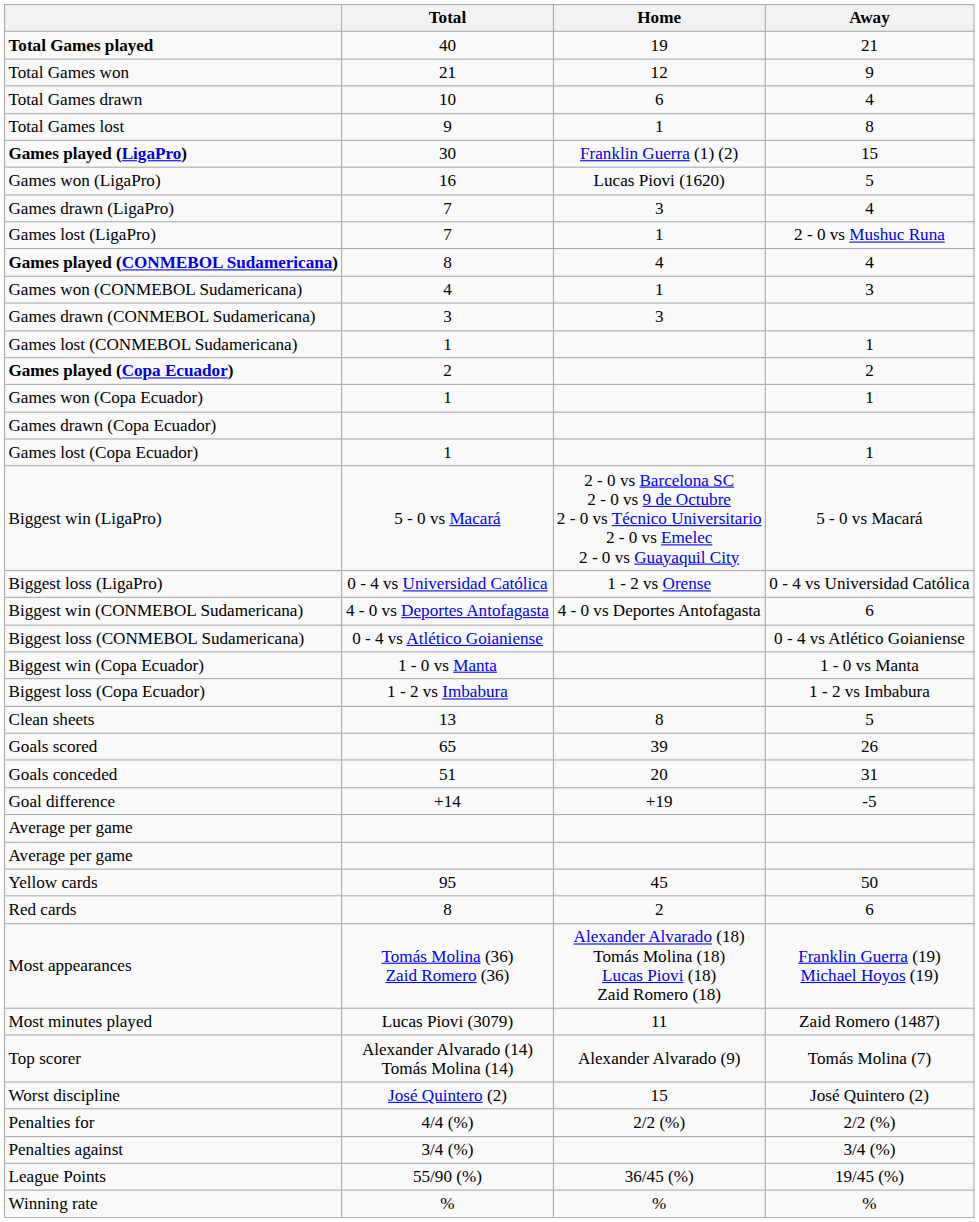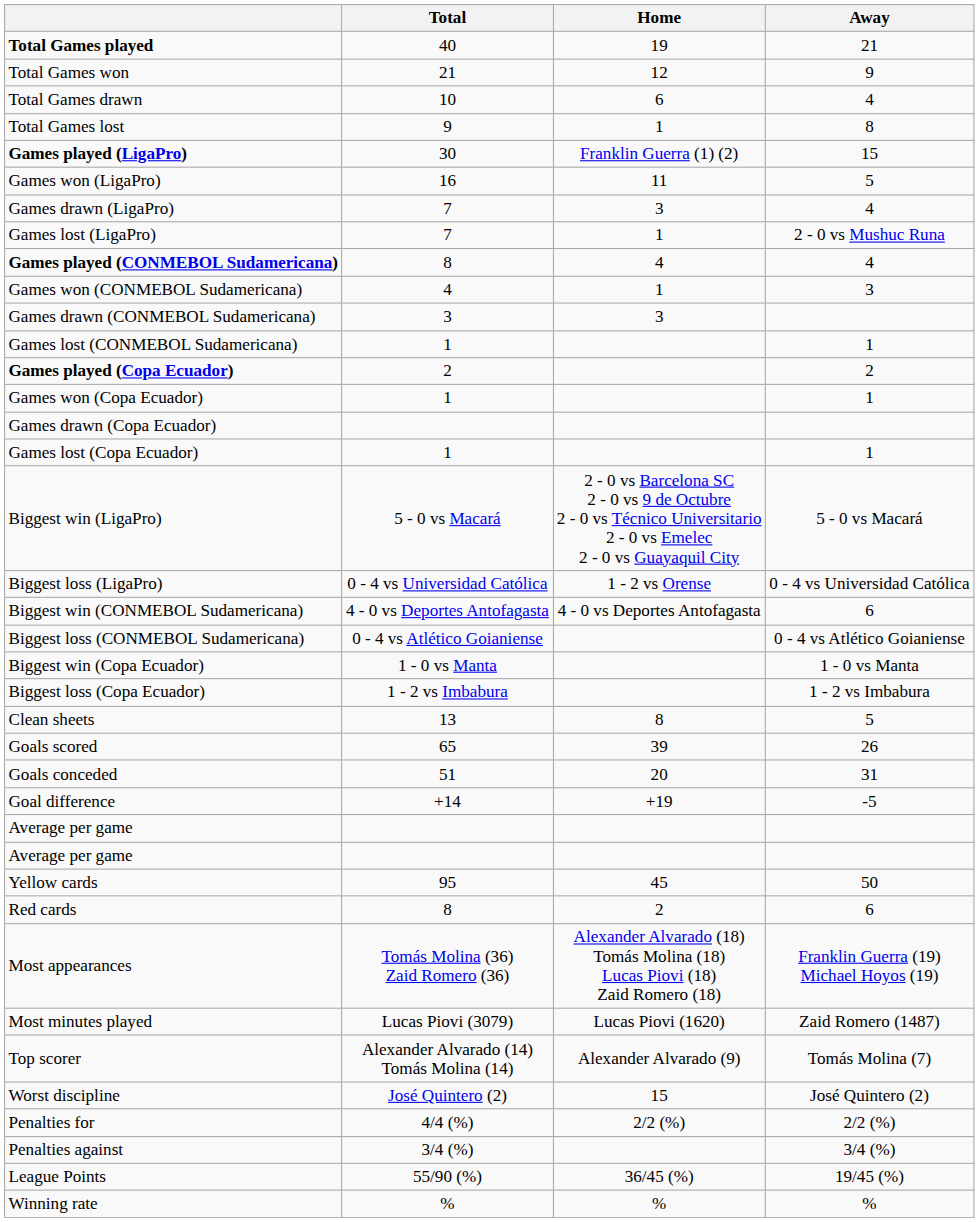 <table class="wikitable" style="text-align: center;">
 <tr>
 <th></th>
 <th>Total</th>
 <th>Home</th>
 <th>Away</th>
 </tr>
 <tr>
 <td align=left><strong>Total Games played</strong></td>
 <td>40</td>
 <td>19</td>
 <td>21</td>
 </tr>
 <tr>
 <td align=left>Total Games won</td>
 <td>21</td>
 <td>12</td>
 <td>9</td>
 </tr>
 <tr>
 <td align=left>Total Games drawn</td>
 <td>10</td>
 <td>6</td>
 <td>4</td>
 </tr>
 <tr>
 <td align=left>Total Games lost</td>
 <td>9</td>
 <td>1</td>
 <td>8</td>
 </tr>
 <tr>
 <td align=left><strong>Games played (<a href='#'>LigaPro</a>)</strong></td>
 <td>30</td>
 <td><a href='#'>Franklin Guerra</a> (1)  (2) </td>
 <td>15</td>
 </tr>
 <tr>
 <td align=left>Games won (LigaPro)</td>
 <td>16</td>
-<td>Lucas Piovi (1620)</td>
+<td>11</td>
 <td>5</td>
 </tr>
 <tr>
 <td align=left>Games drawn (LigaPro)</td>
 <td>7</td>
 <td>3</td>
 <td>4</td>
 </tr>
 <tr>
 <td align=left>Games lost (LigaPro)</td>
 <td>7</td>
 <td>1</td>
 <td>2 - 0 vs <a href='#'>Mushuc Runa</a></td>
 </tr>
 <tr>
 <td align=left><strong>Games played (<a href='#'>CONMEBOL Sudamericana</a>)</strong></td>
 <td>8</td>
 <td>4</td>
 <td>4</td>
 </tr>
 <tr>
 <td align=left>Games won (CONMEBOL Sudamericana)</td>
 <td>4</td>
 <td>1</td>
 <td>3</td>
 </tr>
 <tr>
 <td align=left>Games drawn (CONMEBOL Sudamericana)</td>
 <td>3</td>
 <td>3</td>
 <td></td>
 </tr>
 <tr>
 <td align=left>Games lost (CONMEBOL Sudamericana)</td>
 <td>1</td>
 <td></td>
 <td>1</td>
 </tr>
 <tr>
 <td align=left><strong>Games played (<a href='#'>Copa Ecuador</a>)</strong></td>
 <td>2</td>
 <td></td>
 <td>2</td>
 </tr>
 <tr>
 <td align=left>Games won (Copa Ecuador)</td>
 <td>1</td>
 <td></td>
 <td>1</td>
 </tr>
 <tr>
 <td align=left>Games drawn (Copa Ecuador)</td>
 <td></td>
 <td></td>
 <td></td>
 </tr>
 <tr>
 <td align=left>Games lost (Copa Ecuador)</td>
 <td>1</td>
 <td></td>
 <td>1</td>
 </tr>
 <tr>
 <td align=left>Biggest win (LigaPro)</td>
 <td>5 - 0 vs <a href='#'>Macará</a></td>
 <td>2 - 0 vs <a href='#'>Barcelona SC</a><br>2 - 0 vs <a href='#'>9 de Octubre</a><br>2 - 0 vs <a href='#'>Técnico Universitario</a><br>2 - 0 vs <a href='#'>Emelec</a><br>2 - 0 vs <a href='#'>Guayaquil City</a></td>
 <td>5 - 0 vs Macará</td>
 </tr>
 <tr>
 <td align=left>Biggest loss (LigaPro)</td>
 <td>0 - 4 vs <a href='#'>Universidad Católica</a></td>
 <td>1 - 2 vs <a href='#'>Orense</a></td>
 <td>0 - 4 vs Universidad Católica</td>
 </tr>
 <tr>
 <td align=left>Biggest win (CONMEBOL Sudamericana)</td>
 <td>4 - 0 vs <a href='#'>Deportes Antofagasta</a></td>
 <td>4 - 0 vs Deportes Antofagasta</td>
 <td>6</td>
 </tr>
 <tr>
 <td align=left>Biggest loss (CONMEBOL Sudamericana)</td>
 <td>0 - 4 vs <a href='#'>Atlético Goianiense</a></td>
 <td></td>
 <td>0 - 4 vs Atlético Goianiense</td>
 </tr>
 <tr>
 <td align=left>Biggest win (Copa Ecuador)</td>
 <td>1 - 0 vs <a href='#'>Manta</a></td>
 <td></td>
 <td>1 - 0 vs Manta</td>
 </tr>
 <tr>
 <td align=left>Biggest loss (Copa Ecuador)</td>
 <td>1 - 2 vs <a href='#'>Imbabura</a></td>
 <td></td>
 <td>1 - 2 vs Imbabura</td>
 </tr>
 <tr>
 <td align=left>Clean sheets</td>
 <td>13</td>
 <td>8</td>
 <td>5</td>
 </tr>
 <tr>
 <td align=left>Goals scored</td>
 <td>65</td>
 <td>39</td>
 <td>26</td>
 </tr>
 <tr>
 <td align=left>Goals conceded</td>
 <td>51</td>
 <td>20</td>
 <td>31</td>
 </tr>
 <tr>
 <td align=left>Goal difference</td>
 <td>+14</td>
 <td>+19</td>
 <td>-5</td>
 </tr>
 <tr>
 <td align=left>Average  per game</td>
 <td></td>
 <td></td>
 <td></td>
 </tr>
 <tr>
 <td align=left>Average  per game</td>
 <td></td>
 <td></td>
 <td></td>
 </tr>
 <tr>
 <td align=left>Yellow cards</td>
 <td>95</td>
 <td>45</td>
 <td>50</td>
 </tr>
 <tr>
 <td align=left>Red cards</td>
 <td>8</td>
 <td>2</td>
 <td>6</td>
 </tr>
 <tr>
 <td align=left>Most appearances</td>
 <td><a href='#'>Tomás Molina</a> (36)<br><a href='#'>Zaid Romero</a> (36)</td>
 <td><a href='#'>Alexander Alvarado</a> (18)<br>Tomás Molina (18)<br><a href='#'>Lucas Piovi</a> (18)<br>Zaid Romero (18)</td>
 <td><a href='#'>Franklin Guerra</a> (19)<br><a href='#'>Michael Hoyos</a> (19)</td>
 </tr>
 <tr>
 <td align=left>Most minutes played</td>
 <td>Lucas Piovi (3079)</td>
-<td>11</td>
+<td>Lucas Piovi (1620)</td>
 <td>Zaid Romero (1487)</td>
 </tr>
 <tr>
 <td align=left>Top scorer</td>
 <td>Alexander Alvarado (14) <br>Tomás Molina (14) </td>
 <td>Alexander Alvarado (9) </td>
 <td>Tomás Molina (7) </td>
 </tr>
 <tr>
 <td align=left>Worst discipline</td>
 <td><a href='#'>José Quintero</a> (2) </td>
 <td>15</td>
 <td>José Quintero (2) </td>
 </tr>
 <tr>
 <td align=left>Penalties for</td>
 <td>4/4 (%)</td>
 <td>2/2 (%)</td>
 <td>2/2 (%)</td>
 </tr>
 <tr>
 <td align=left>Penalties against</td>
 <td>3/4 (%)</td>
 <td></td>
 <td>3/4 (%)</td>
 </tr>
 <tr>
 <td align=left>League Points</td>
 <td>55/90 (%)</td>
 <td>36/45 (%)</td>
 <td>19/45 (%)</td>
 </tr>
 <tr>
 <td align=left>Winning rate</td>
 <td>%</td>
 <td>%</td>
 <td>%</td>
 </tr>
 <tr>
 </tr>
 </table>
